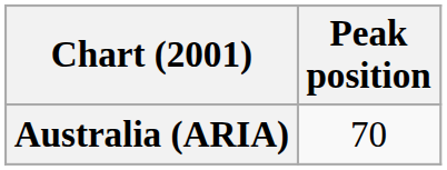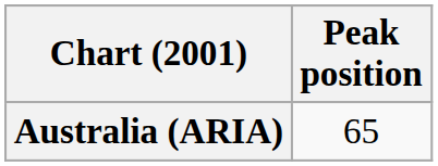 <table class="wikitable plainrowheaders" style="text-align:center">
 <tr>
 <th scope="col">Chart (2001)</th>
 <th scope="col">Peak<br> position</th>
 </tr>
 <tr>
 <th scope="row">Australia (ARIA)</th>
-<td>70</td>
+<td>65</td>
 </tr>
 </table>
